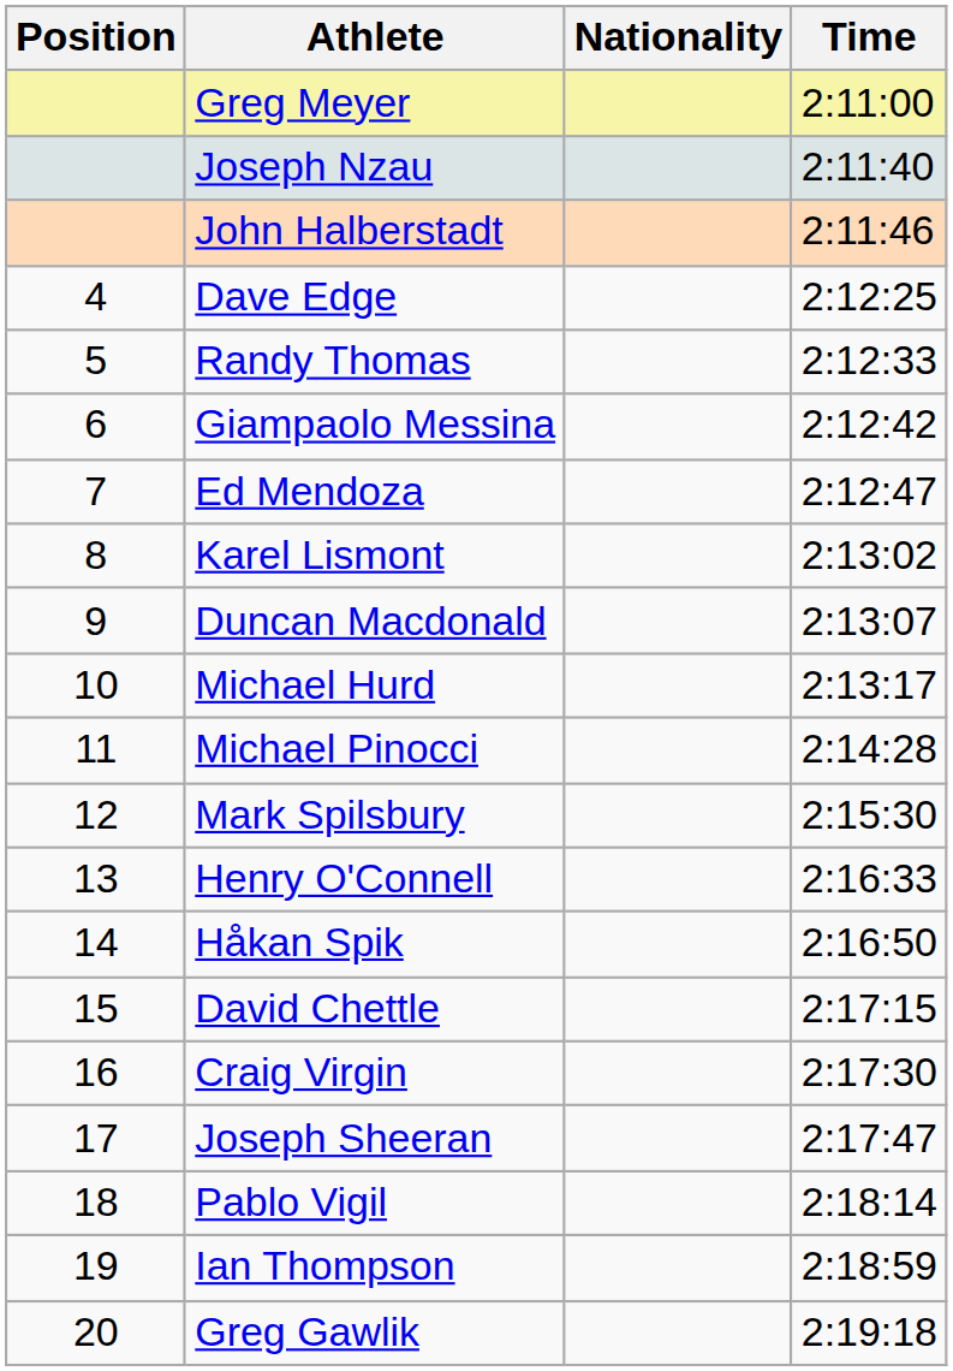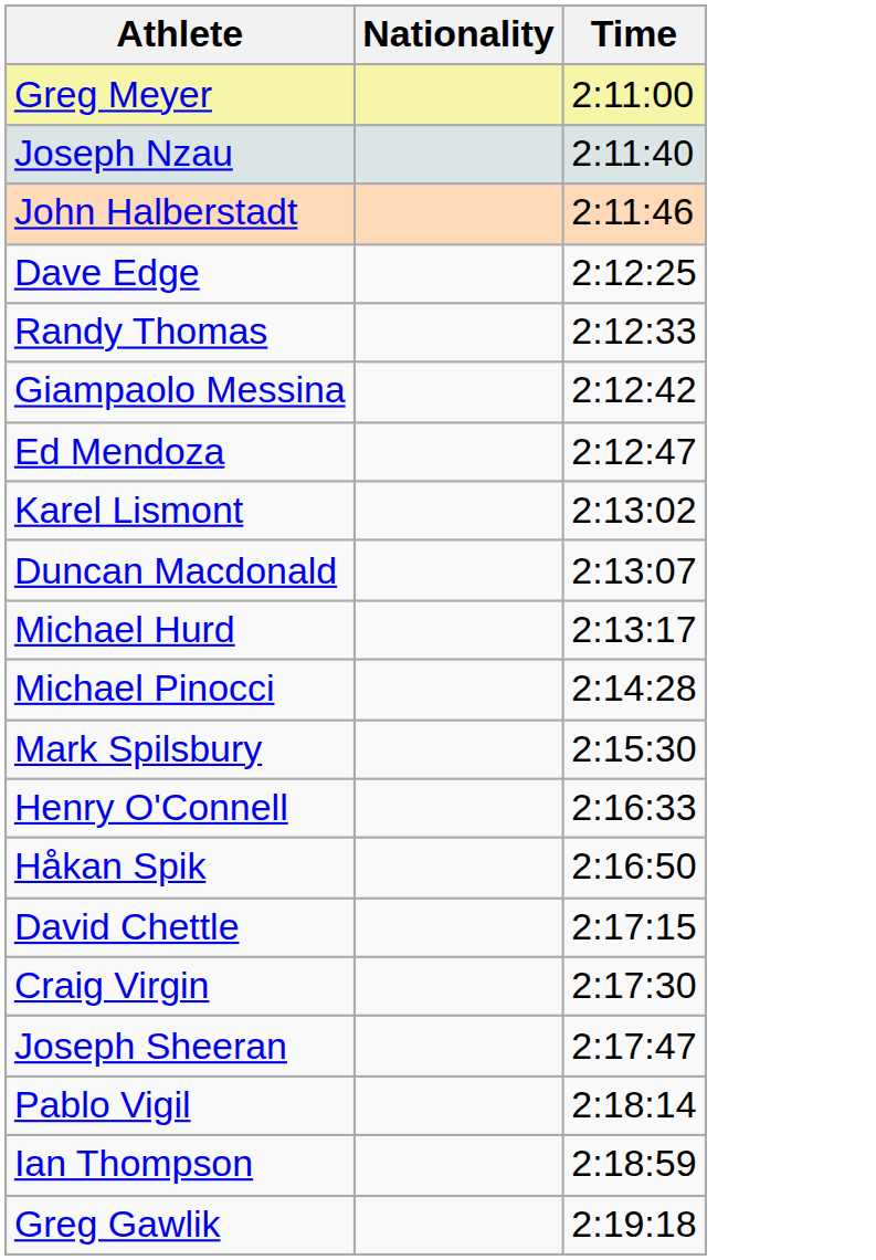 <table class="wikitable sortable">
 <tr>
-<th>Position</th>
 <th>Athlete</th>
 <th>Nationality</th>
 <th>Time</th>
 </tr>
 <tr bgcolor=#F7F6A8>
-<td align=center></td>
 <td><a href='#'>Greg Meyer</a></td>
 <td></td>
 <td>2:11:00</td>
 </tr>
 <tr bgcolor=#DCE5E5>
-<td align=center></td>
 <td><a href='#'>Joseph Nzau</a></td>
 <td></td>
 <td>2:11:40</td>
 </tr>
 <tr bgcolor=#FFDAB9>
-<td align=center></td>
 <td><a href='#'>John Halberstadt</a></td>
 <td></td>
 <td>2:11:46</td>
 </tr>
 <tr>
-<td align=center>4</td>
 <td><a href='#'>Dave Edge</a></td>
 <td></td>
 <td>2:12:25</td>
 </tr>
 <tr>
-<td align=center>5</td>
 <td><a href='#'>Randy Thomas</a></td>
 <td></td>
 <td>2:12:33</td>
 </tr>
 <tr>
-<td align=center>6</td>
 <td><a href='#'>Giampaolo Messina</a></td>
 <td></td>
 <td>2:12:42</td>
 </tr>
 <tr>
-<td align=center>7</td>
 <td><a href='#'>Ed Mendoza</a></td>
 <td></td>
 <td>2:12:47</td>
 </tr>
 <tr>
-<td align=center>8</td>
 <td><a href='#'>Karel Lismont</a></td>
 <td></td>
 <td>2:13:02</td>
 </tr>
 <tr>
-<td align=center>9</td>
 <td><a href='#'>Duncan Macdonald</a></td>
 <td></td>
 <td>2:13:07</td>
 </tr>
 <tr>
-<td align=center>10</td>
 <td><a href='#'>Michael Hurd</a></td>
 <td></td>
 <td>2:13:17</td>
 </tr>
 <tr>
-<td align=center>11</td>
 <td><a href='#'>Michael Pinocci</a></td>
 <td></td>
 <td>2:14:28</td>
 </tr>
 <tr>
-<td align=center>12</td>
 <td><a href='#'>Mark Spilsbury</a></td>
 <td></td>
 <td>2:15:30</td>
 </tr>
 <tr>
-<td align=center>13</td>
 <td><a href='#'>Henry O'Connell</a></td>
 <td></td>
 <td>2:16:33</td>
 </tr>
 <tr>
-<td align=center>14</td>
 <td><a href='#'>Håkan Spik</a></td>
 <td></td>
 <td>2:16:50</td>
 </tr>
 <tr>
-<td align=center>15</td>
 <td><a href='#'>David Chettle</a></td>
 <td></td>
 <td>2:17:15</td>
 </tr>
 <tr>
-<td align=center>16</td>
 <td><a href='#'>Craig Virgin</a></td>
 <td></td>
 <td>2:17:30</td>
 </tr>
 <tr>
-<td align=center>17</td>
 <td><a href='#'>Joseph Sheeran</a></td>
 <td></td>
 <td>2:17:47</td>
 </tr>
 <tr>
-<td align=center>18</td>
 <td><a href='#'>Pablo Vigil</a></td>
 <td></td>
 <td>2:18:14</td>
 </tr>
 <tr>
-<td align=center>19</td>
 <td><a href='#'>Ian Thompson</a></td>
 <td></td>
 <td>2:18:59</td>
 </tr>
 <tr>
-<td align=center>20</td>
 <td><a href='#'>Greg Gawlik</a></td>
 <td></td>
 <td>2:19:18</td>
 </tr>
 </table>
